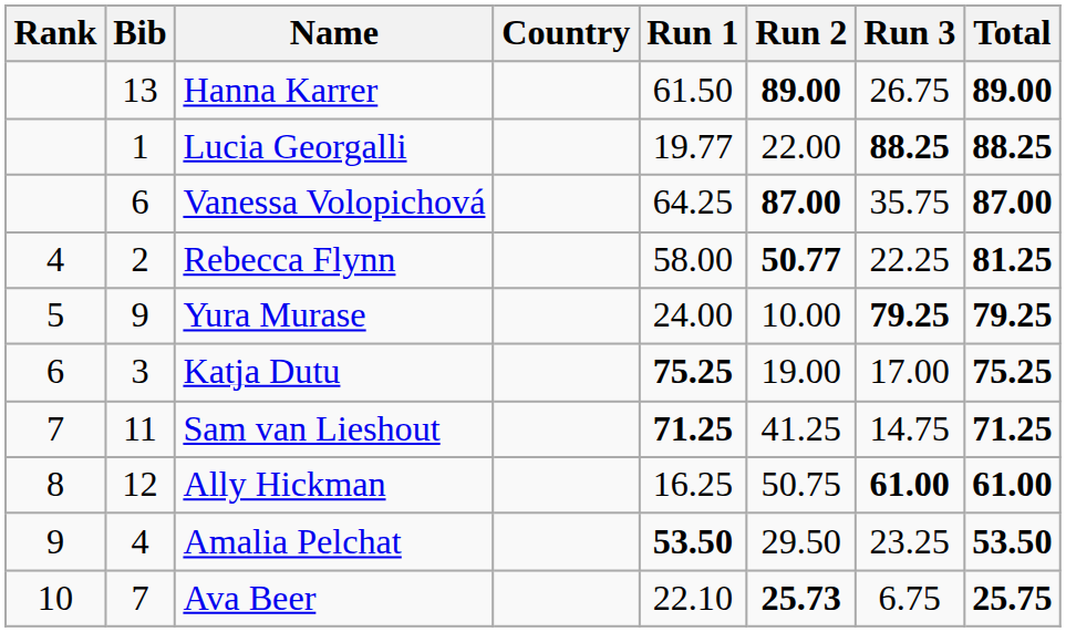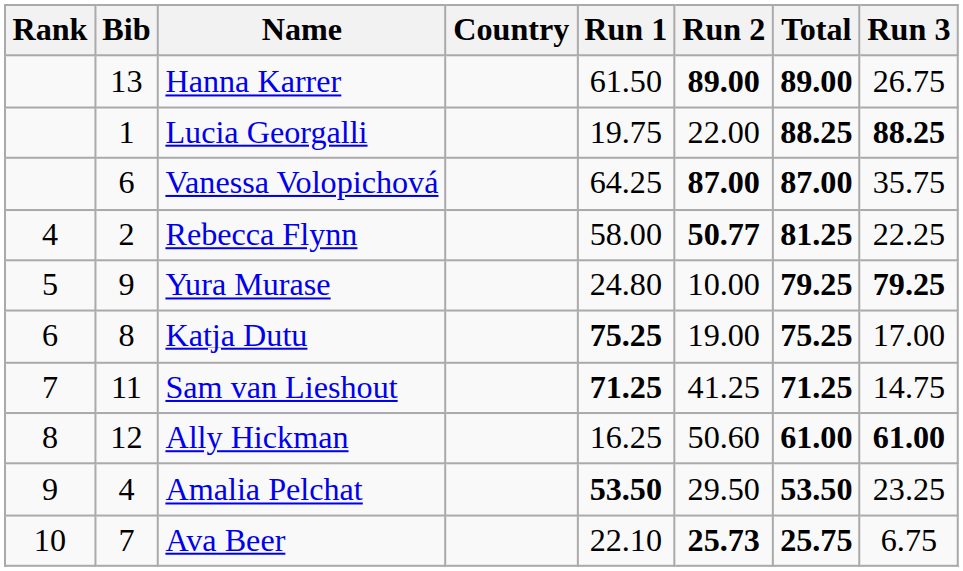 <table class="wikitable sortable" style="text-align:center">
 <tr>
 <th>Rank</th>
 <th>Bib</th>
 <th>Name</th>
 <th>Country</th>
 <th>Run 1</th>
 <th>Run 2</th>
+<th>Total</th>
 <th>Run 3</th>
-<th>Total</th>
 </tr>
 <tr>
 <td></td>
 <td>13</td>
 <td align=left><a href='#'>Hanna Karrer</a></td>
 <td align=left></td>
 <td>61.50</td>
 <td><strong>89.00</strong></td>
+<td><strong>89.00</strong></td>
 <td>26.75</td>
-<td><strong>89.00</strong></td>
 </tr>
 <tr>
 <td></td>
 <td>1</td>
 <td align=left><a href='#'>Lucia Georgalli</a></td>
 <td align=left></td>
-<td>19.77</td>
+<td>19.75</td>
 <td>22.00</td>
 <td><strong>88.25</strong></td>
 <td><strong>88.25</strong></td>
 </tr>
 <tr>
 <td></td>
 <td>6</td>
 <td align=left><a href='#'>Vanessa Volopichová</a></td>
 <td align=left></td>
 <td>64.25</td>
 <td><strong>87.00</strong></td>
+<td><strong>87.00</strong></td>
 <td>35.75</td>
-<td><strong>87.00</strong></td>
 </tr>
 <tr>
 <td>4</td>
 <td>2</td>
 <td align=left><a href='#'>Rebecca Flynn</a></td>
 <td align=left></td>
 <td>58.00</td>
 <td><strong>50.77</strong></td>
+<td><strong>81.25</strong></td>
 <td>22.25</td>
-<td><strong>81.25</strong></td>
 </tr>
 <tr>
 <td>5</td>
 <td>9</td>
 <td align=left><a href='#'>Yura Murase</a></td>
 <td align=left></td>
-<td>24.00</td>
+<td>24.80</td>
 <td>10.00</td>
 <td><strong>79.25</strong></td>
 <td><strong>79.25</strong></td>
 </tr>
 <tr>
 <td>6</td>
-<td>3</td>
+<td>8</td>
 <td align=left><a href='#'>Katja Dutu</a></td>
 <td align=left></td>
 <td><strong>75.25</strong></td>
 <td>19.00</td>
+<td><strong>75.25</strong></td>
 <td>17.00</td>
-<td><strong>75.25</strong></td>
 </tr>
 <tr>
 <td>7</td>
 <td>11</td>
 <td align=left><a href='#'>Sam van Lieshout</a></td>
 <td align=left></td>
 <td><strong>71.25</strong></td>
 <td>41.25</td>
+<td><strong>71.25</strong></td>
 <td>14.75</td>
-<td><strong>71.25</strong></td>
 </tr>
 <tr>
 <td>8</td>
 <td>12</td>
 <td align=left><a href='#'>Ally Hickman</a></td>
 <td align=left></td>
 <td>16.25</td>
-<td>50.75</td>
+<td>50.60</td>
 <td><strong>61.00</strong></td>
 <td><strong>61.00</strong></td>
 </tr>
 <tr>
 <td>9</td>
 <td>4</td>
 <td align=left><a href='#'>Amalia Pelchat</a></td>
 <td align=left></td>
 <td><strong>53.50</strong></td>
 <td>29.50</td>
+<td><strong>53.50</strong></td>
 <td>23.25</td>
-<td><strong>53.50</strong></td>
 </tr>
 <tr>
 <td>10</td>
 <td>7</td>
 <td align=left><a href='#'>Ava Beer</a></td>
 <td align=left></td>
 <td>22.10</td>
 <td><strong>25.73</strong></td>
+<td><strong>25.75</strong></td>
 <td>6.75</td>
-<td><strong>25.75</strong></td>
 </tr>
 </table>
